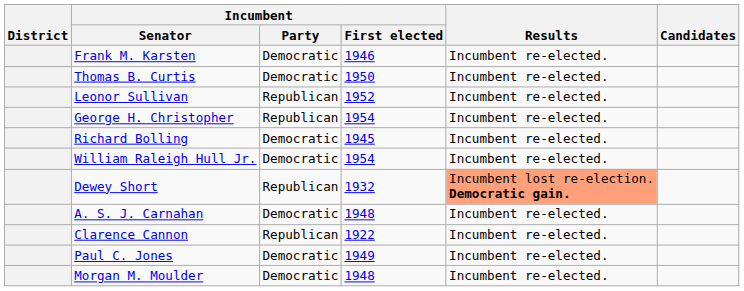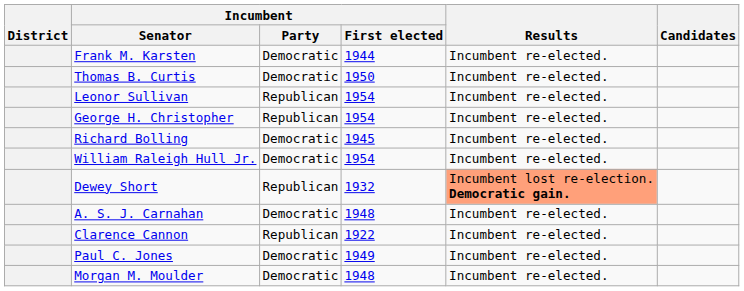 <table class=wikitable>
 <tr valign=bottom>
 <th rowspan=2>District</th>
 <th colspan=3>Incumbent</th>
 <th rowspan=2>Results</th>
 <th rowspan=2>Candidates</th>
 </tr>
 <tr>
 <th>Senator</th>
 <th>Party</th>
 <th>First elected</th>
 </tr>
 <tr>
 <th></th>
 <td><a href='#'>Frank M. Karsten</a></td>
 <td>Democratic</td>
-<td><a href='#'>1946</a></td>
+<td><a href='#'>1944</a></td>
 <td>Incumbent re-elected.</td>
 <td nowrap></td>
 </tr>
 <tr>
 <th></th>
 <td><a href='#'>Thomas B. Curtis</a></td>
 <td>Democratic</td>
 <td><a href='#'>1950</a></td>
 <td>Incumbent re-elected.</td>
 <td nowrap></td>
 </tr>
 <tr>
 <th></th>
 <td><a href='#'>Leonor Sullivan</a></td>
 <td>Republican</td>
-<td><a href='#'>1952</a></td>
+<td><a href='#'>1954</a></td>
 <td>Incumbent re-elected.</td>
 <td nowrap></td>
 </tr>
 <tr>
 <th></th>
 <td><a href='#'>George H. Christopher</a></td>
 <td>Republican</td>
 <td><a href='#'>1954</a></td>
 <td>Incumbent re-elected.</td>
 <td nowrap></td>
 </tr>
 <tr>
 <th></th>
 <td><a href='#'>Richard Bolling</a></td>
 <td>Democratic</td>
 <td><a href='#'>1945</a></td>
 <td>Incumbent re-elected.</td>
 <td nowrap></td>
 </tr>
 <tr>
 <th></th>
 <td><a href='#'>William Raleigh Hull Jr.</a></td>
 <td>Democratic</td>
 <td><a href='#'>1954</a></td>
 <td>Incumbent re-elected.</td>
 <td nowrap></td>
 </tr>
 <tr>
 <th></th>
 <td><a href='#'>Dewey Short</a></td>
 <td>Republican</td>
 <td><a href='#'>1932</a></td>
 <td style="background: lightsalmon;">Incumbent lost re-election.<br><strong>Democratic gain.</strong></td>
 <td nowrap></td>
 </tr>
 <tr>
 <th></th>
 <td><a href='#'>A. S. J. Carnahan</a></td>
 <td>Democratic</td>
 <td><a href='#'>1948</a></td>
 <td>Incumbent re-elected.</td>
 <td nowrap></td>
 </tr>
 <tr>
 <th></th>
 <td><a href='#'>Clarence Cannon</a></td>
 <td>Republican</td>
 <td><a href='#'>1922</a></td>
 <td>Incumbent re-elected.</td>
 <td nowrap></td>
 </tr>
 <tr>
 <th></th>
 <td><a href='#'>Paul C. Jones</a></td>
 <td>Democratic</td>
 <td><a href='#'>1949</a></td>
 <td>Incumbent re-elected.</td>
 <td nowrap></td>
 </tr>
 <tr>
 <th></th>
 <td><a href='#'>Morgan M. Moulder</a></td>
 <td>Democratic</td>
 <td><a href='#'>1948</a></td>
 <td>Incumbent re-elected.</td>
 <td nowrap></td>
 </tr>
 </table>
